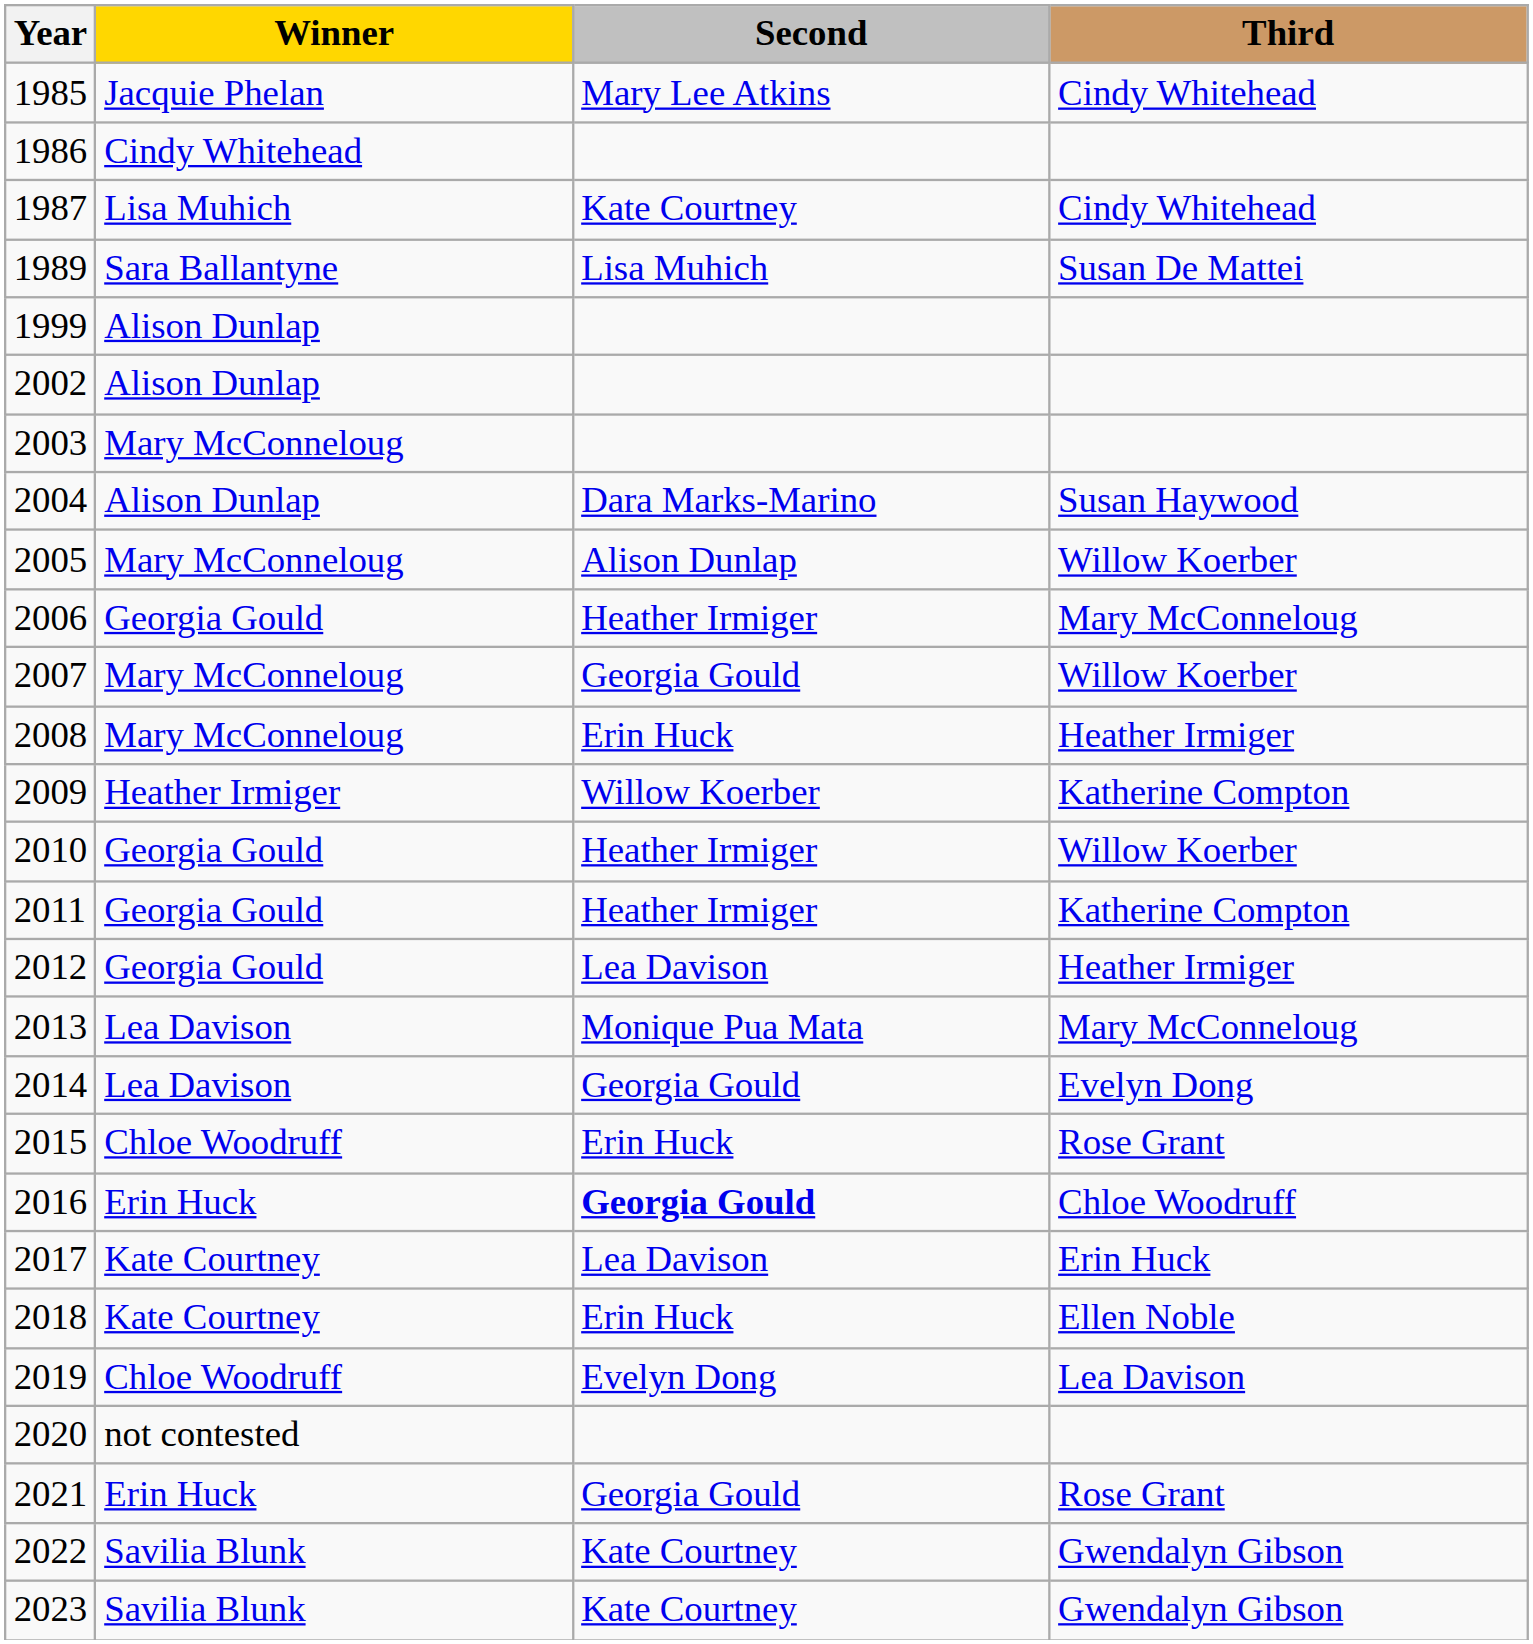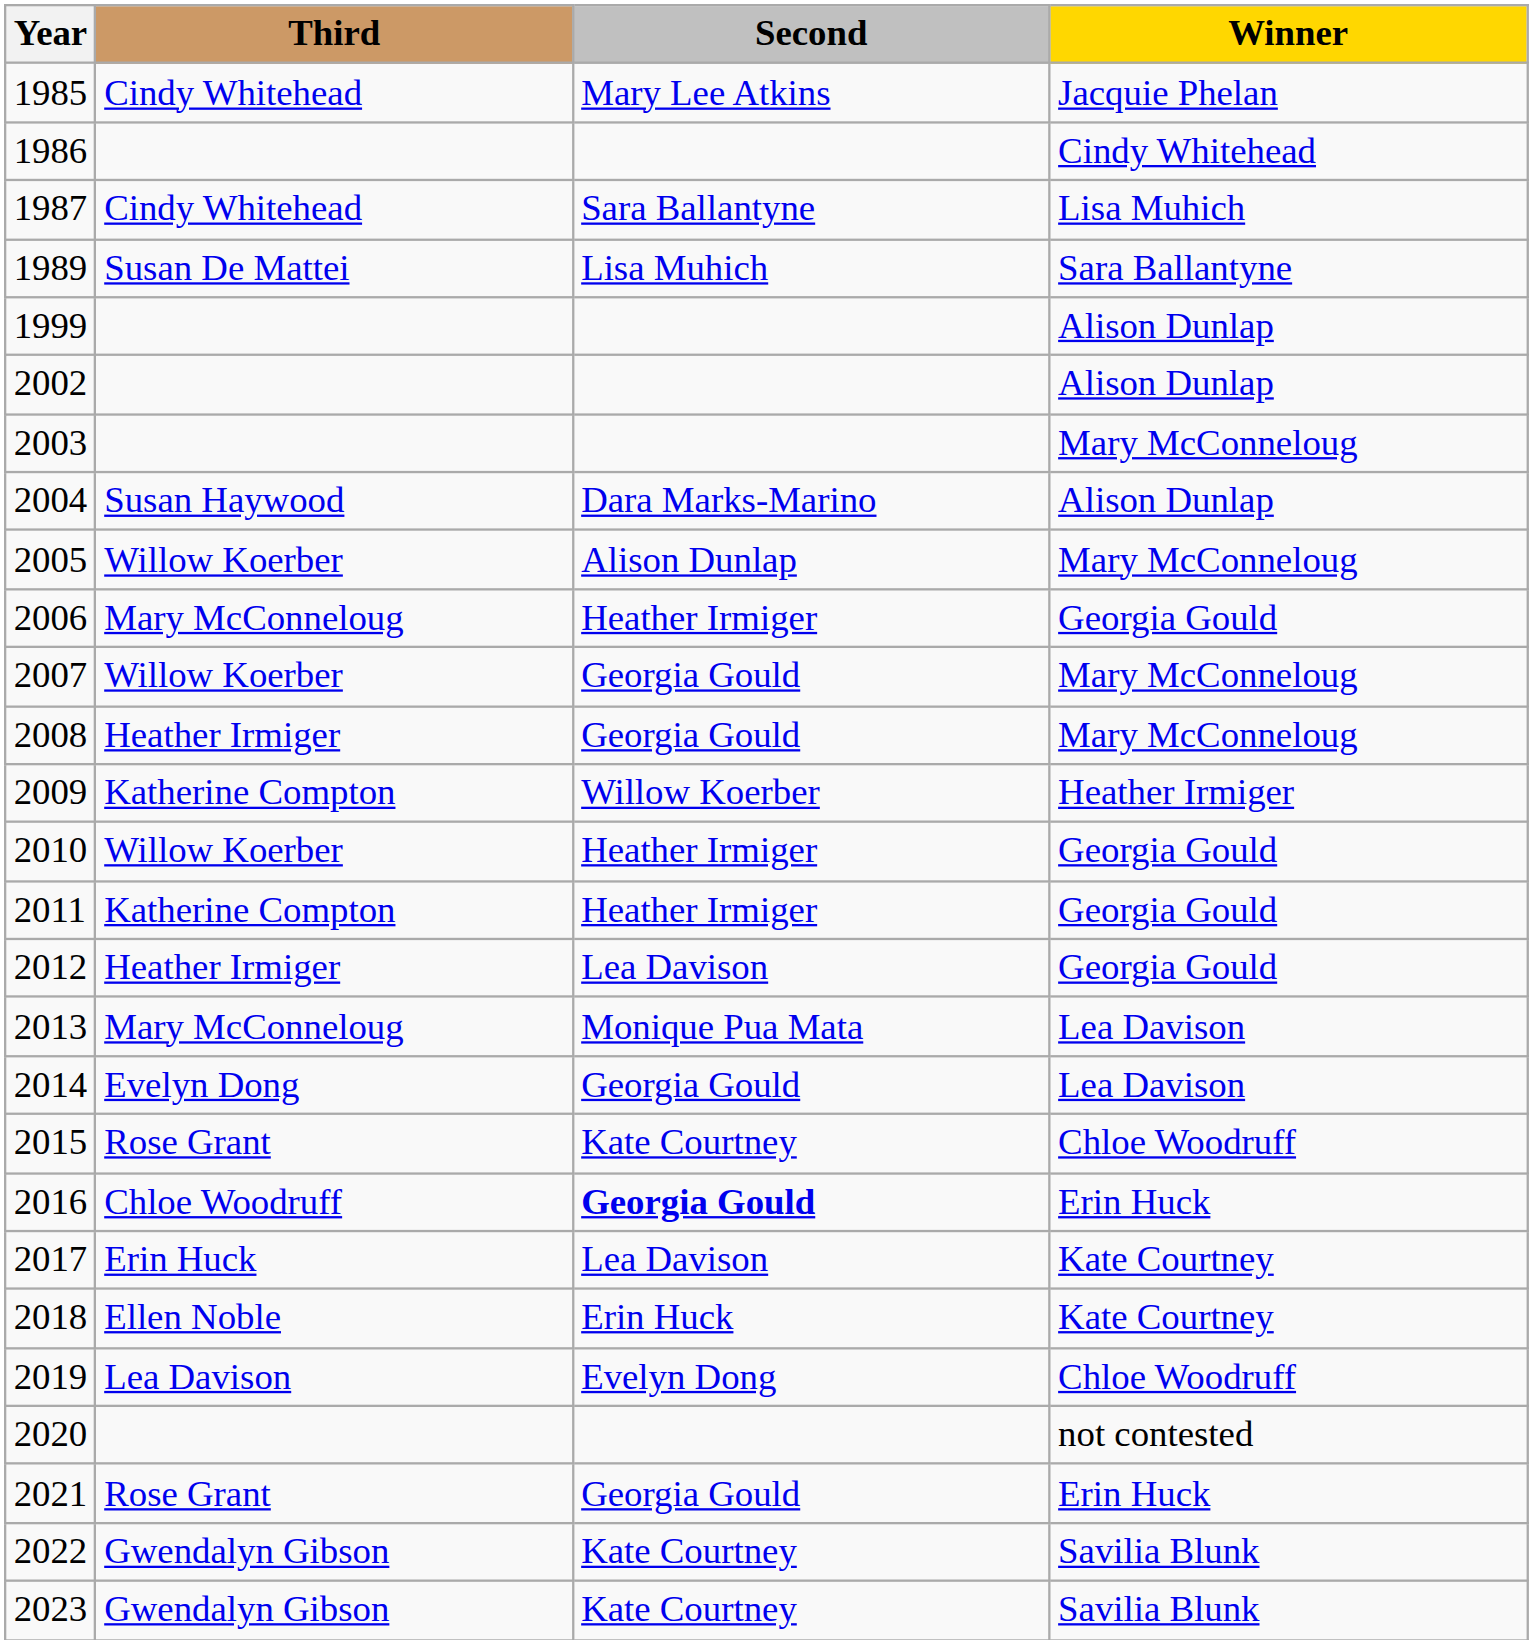 <table class="wikitable sortable">
 <tr>
 <th>Year</th>
+<th scope=col colspan=1 style="width:200px; background: #cc9966;">Third</th>
+<th scope=col colspan=1 style="width:200px; background: silver;">Second</th>
 <th scope=col colspan=1 style="width:200px; background: gold;">Winner</th>
-<th scope=col colspan=1 style="width:200px; background: silver;">Second</th>
-<th scope=col colspan=1 style="width:200px; background: #cc9966;">Third</th>
 </tr>
 <tr>
 <td>1985</td>
+<td><a href='#'>Cindy Whitehead</a></td>
+<td><a href='#'>Mary Lee Atkins</a></td>
 <td><a href='#'>Jacquie Phelan</a></td>
-<td><a href='#'>Mary Lee Atkins</a></td>
+</tr>
+<tr>
+<td>1986</td>
+<td></td>
+<td></td>
 <td><a href='#'>Cindy Whitehead</a></td>
 </tr>
 <tr>
-<td>1986</td>
+<td>1987</td>
 <td><a href='#'>Cindy Whitehead</a></td>
-<td></td>
-<td></td>
-</tr>
-<tr>
-<td>1987</td>
+<td><a href='#'>Sara Ballantyne</a></td>
 <td><a href='#'>Lisa Muhich</a></td>
-<td><a href='#'>Kate Courtney</a></td>
-<td><a href='#'>Cindy Whitehead</a></td>
 </tr>
 <tr>
 <td>1989</td>
+<td><a href='#'>Susan De Mattei</a></td>
+<td><a href='#'>Lisa Muhich</a></td>
 <td><a href='#'>Sara Ballantyne</a></td>
-<td><a href='#'>Lisa Muhich</a></td>
-<td><a href='#'>Susan De Mattei</a></td>
 </tr>
 <tr>
 <td>1999</td>
-<td><a href='#'>Alison Dunlap</a></td>
 <td></td>
 <td></td>
+<td><a href='#'>Alison Dunlap</a></td>
 </tr>
 <tr>
 <td>2002</td>
-<td><a href='#'>Alison Dunlap</a></td>
 <td></td>
 <td></td>
+<td><a href='#'>Alison Dunlap</a></td>
 </tr>
 <tr>
 <td>2003</td>
-<td><a href='#'>Mary McConneloug</a></td>
 <td></td>
 <td></td>
+<td><a href='#'>Mary McConneloug</a></td>
 </tr>
 <tr>
 <td>2004</td>
+<td><a href='#'>Susan Haywood</a></td>
+<td><a href='#'>Dara Marks-Marino</a></td>
 <td><a href='#'>Alison Dunlap</a></td>
-<td><a href='#'>Dara Marks-Marino</a></td>
-<td><a href='#'>Susan Haywood</a></td>
 </tr>
 <tr>
 <td>2005</td>
+<td><a href='#'>Willow Koerber</a></td>
+<td><a href='#'>Alison Dunlap</a></td>
 <td><a href='#'>Mary McConneloug</a></td>
-<td><a href='#'>Alison Dunlap</a></td>
-<td><a href='#'>Willow Koerber</a></td>
 </tr>
 <tr>
 <td>2006</td>
+<td><a href='#'>Mary McConneloug</a></td>
+<td><a href='#'>Heather Irmiger</a></td>
 <td><a href='#'>Georgia Gould</a></td>
-<td><a href='#'>Heather Irmiger</a></td>
+</tr>
+<tr>
+<td>2007</td>
+<td><a href='#'>Willow Koerber</a></td>
+<td><a href='#'>Georgia Gould</a></td>
 <td><a href='#'>Mary McConneloug</a></td>
 </tr>
 <tr>
-<td>2007</td>
+<td>2008</td>
+<td><a href='#'>Heather Irmiger</a></td>
+<td><a href='#'>Georgia Gould</a></td>
 <td><a href='#'>Mary McConneloug</a></td>
-<td><a href='#'>Georgia Gould</a></td>
-<td><a href='#'>Willow Koerber</a></td>
 </tr>
 <tr>
-<td>2008</td>
-<td><a href='#'>Mary McConneloug</a></td>
-<td><a href='#'>Erin Huck</a></td>
+<td>2009</td>
+<td><a href='#'>Katherine Compton</a></td>
+<td><a href='#'>Willow Koerber</a></td>
 <td><a href='#'>Heather Irmiger</a></td>
 </tr>
 <tr>
-<td>2009</td>
+<td>2010</td>
+<td><a href='#'>Willow Koerber</a></td>
 <td><a href='#'>Heather Irmiger</a></td>
-<td><a href='#'>Willow Koerber</a></td>
-<td><a href='#'>Katherine Compton</a></td>
-</tr>
-<tr>
-<td>2010</td>
 <td><a href='#'>Georgia Gould</a></td>
-<td><a href='#'>Heather Irmiger</a></td>
-<td><a href='#'>Willow Koerber</a></td>
 </tr>
 <tr>
 <td>2011</td>
+<td><a href='#'>Katherine Compton</a></td>
+<td><a href='#'>Heather Irmiger</a></td>
 <td><a href='#'>Georgia Gould</a></td>
-<td><a href='#'>Heather Irmiger</a></td>
-<td><a href='#'>Katherine Compton</a></td>
 </tr>
 <tr>
 <td>2012</td>
+<td><a href='#'>Heather Irmiger</a></td>
+<td><a href='#'>Lea Davison</a></td>
 <td><a href='#'>Georgia Gould</a></td>
-<td><a href='#'>Lea Davison</a></td>
-<td><a href='#'>Heather Irmiger</a></td>
 </tr>
 <tr>
 <td>2013</td>
+<td><a href='#'>Mary McConneloug</a></td>
+<td><a href='#'>Monique Pua Mata</a></td>
 <td><a href='#'>Lea Davison</a></td>
-<td><a href='#'>Monique Pua Mata</a></td>
-<td><a href='#'>Mary McConneloug</a></td>
 </tr>
 <tr>
 <td>2014</td>
+<td><a href='#'>Evelyn Dong</a></td>
+<td><a href='#'>Georgia Gould</a></td>
 <td><a href='#'>Lea Davison</a></td>
-<td><a href='#'>Georgia Gould</a></td>
-<td><a href='#'>Evelyn Dong</a></td>
 </tr>
 <tr>
 <td>2015</td>
+<td><a href='#'>Rose Grant</a></td>
+<td><a href='#'>Kate Courtney</a></td>
 <td><a href='#'>Chloe Woodruff</a></td>
-<td><a href='#'>Erin Huck</a></td>
-<td><a href='#'>Rose Grant</a></td>
 </tr>
 <tr>
 <td>2016</td>
+<td><a href='#'>Chloe Woodruff</a></td>
+<td><strong><a href='#'>Georgia Gould</a></strong></td>
 <td><a href='#'>Erin Huck</a></td>
-<td><strong><a href='#'>Georgia Gould</a></strong></td>
+</tr>
+<tr>
+<td>2017</td>
+<td><a href='#'>Erin Huck</a></td>
+<td><a href='#'>Lea Davison</a></td>
+<td><a href='#'>Kate Courtney</a></td>
+</tr>
+<tr>
+<td>2018</td>
+<td><a href='#'>Ellen Noble</a></td>
+<td><a href='#'>Erin Huck</a></td>
+<td><a href='#'>Kate Courtney</a></td>
+</tr>
+<tr>
+<td>2019</td>
+<td><a href='#'>Lea Davison</a></td>
+<td><a href='#'>Evelyn Dong</a></td>
 <td><a href='#'>Chloe Woodruff</a></td>
 </tr>
 <tr>
-<td>2017</td>
-<td><a href='#'>Kate Courtney</a></td>
-<td><a href='#'>Lea Davison</a></td>
+<td>2020</td>
+<td></td>
+<td></td>
+<td>not contested</td>
+</tr>
+<tr>
+<td>2021</td>
+<td><a href='#'>Rose Grant</a></td>
+<td><a href='#'>Georgia Gould</a></td>
 <td><a href='#'>Erin Huck</a></td>
 </tr>
 <tr>
-<td>2018</td>
+<td>2022</td>
+<td><a href='#'>Gwendalyn Gibson</a></td>
 <td><a href='#'>Kate Courtney</a></td>
-<td><a href='#'>Erin Huck</a></td>
-<td><a href='#'>Ellen Noble</a></td>
-</tr>
-<tr>
-<td>2019</td>
-<td><a href='#'>Chloe Woodruff</a></td>
-<td><a href='#'>Evelyn Dong</a></td>
-<td><a href='#'>Lea Davison</a></td>
-</tr>
-<tr>
-<td>2020</td>
-<td>not contested</td>
-<td></td>
-<td></td>
-</tr>
-<tr>
-<td>2021</td>
-<td><a href='#'>Erin Huck</a></td>
-<td><a href='#'>Georgia Gould</a></td>
-<td><a href='#'>Rose Grant</a></td>
-</tr>
-<tr>
-<td>2022</td>
 <td><a href='#'>Savilia Blunk</a></td>
-<td><a href='#'>Kate Courtney</a></td>
-<td><a href='#'>Gwendalyn Gibson</a></td>
 </tr>
 <tr>
 <td>2023</td>
+<td><a href='#'>Gwendalyn Gibson</a></td>
+<td><a href='#'>Kate Courtney</a></td>
 <td><a href='#'>Savilia Blunk</a></td>
-<td><a href='#'>Kate Courtney</a></td>
-<td><a href='#'>Gwendalyn Gibson</a></td>
 </tr>
 </table>
